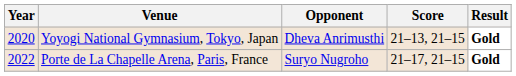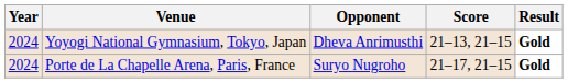 <table class="sortable wikitable" style="font-size: 90%;">
 <tr>
 <th>Year</th>
 <th>Venue</th>
 <th>Opponent</th>
 <th>Score</th>
 <th>Result</th>
 </tr>
 <tr style="background:#F3E6D7">
-<td align="center"><a href='#'>2020</a></td>
+<td align="center"><a href='#'>2024</a></td>
 <td align="left"><a href='#'>Yoyogi National Gymnasium</a>, <a href='#'>Tokyo</a>, Japan</td>
 <td align="left"> <a href='#'>Dheva Anrimusthi</a></td>
 <td align="left">21–13, 21–15</td>
 <td style="text-align:left; background:white"> <strong>Gold</strong></td>
 </tr>
 <tr style="background:#F3E6D7">
-<td align="center"><a href='#'>2022</a></td>
+<td align="center"><a href='#'>2024</a></td>
 <td align="left"><a href='#'>Porte de La Chapelle Arena</a>, <a href='#'>Paris</a>, France</td>
 <td align="left"> <a href='#'>Suryo Nugroho</a></td>
 <td align="left">21–17, 21–15</td>
 <td style="text-align:left; background:white"> <strong>Gold</strong></td>
 </tr>
 </table>
